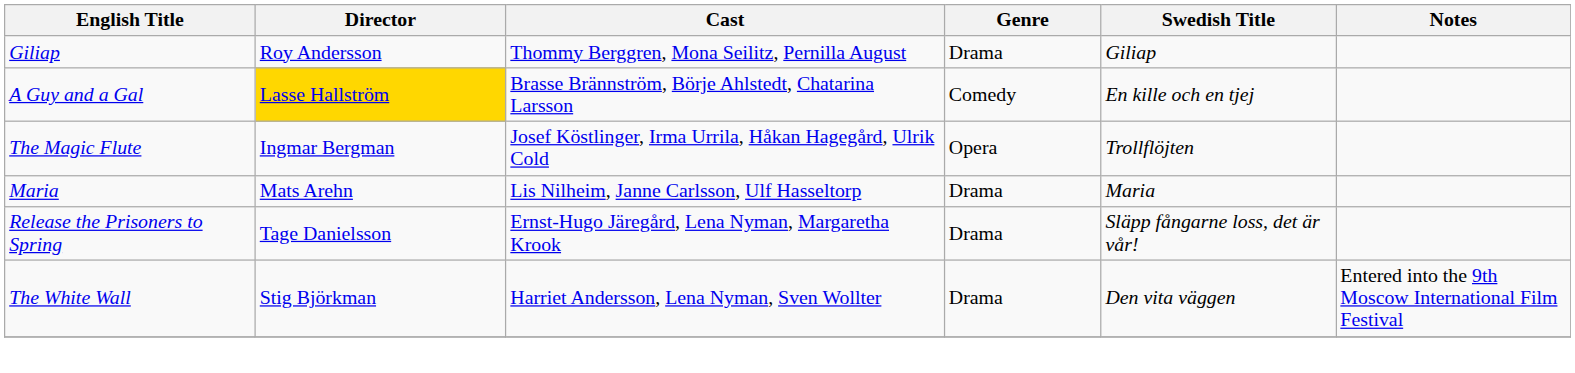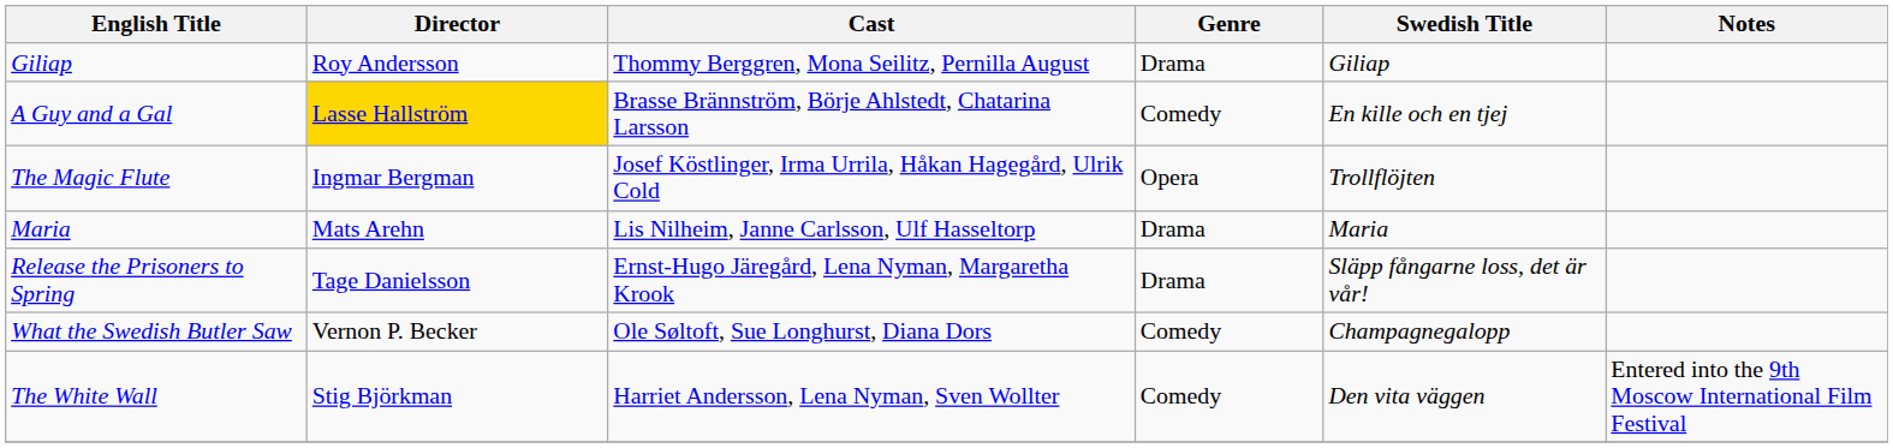 <table class="wikitable" style="width:100%;">
 <tr>
 <th style="width:16%;">English Title</th>
 <th style="width:16%;">Director</th>
 <th style="width:28%;">Cast</th>
 <th style="width:10%;">Genre</th>
 <th style="width:15%;">Swedish Title</th>
 <th style="width:15%;">Notes</th>
 </tr>
 <tr>
 <td><em><a href='#'>Giliap</a></em></td>
 <td><a href='#'>Roy Andersson</a></td>
 <td><a href='#'>Thommy Berggren</a>, <a href='#'>Mona Seilitz</a>, <a href='#'>Pernilla August</a></td>
 <td>Drama</td>
 <td><em>Giliap</em></td>
 <td></td>
 </tr>
 <tr>
 <td><em><a href='#'>A Guy and a Gal</a></em></td>
 <td style="background: gold;"><a href='#'>Lasse Hallström</a></td>
 <td><a href='#'>Brasse Brännström</a>, <a href='#'>Börje Ahlstedt</a>, <a href='#'>Chatarina Larsson</a></td>
 <td>Comedy</td>
 <td><em>En kille och en tjej</em></td>
 <td></td>
 </tr>
 <tr>
 <td><em><a href='#'>The Magic Flute</a></em></td>
 <td><a href='#'>Ingmar Bergman</a></td>
 <td><a href='#'>Josef Köstlinger</a>, <a href='#'>Irma Urrila</a>, <a href='#'>Håkan Hagegård</a>, <a href='#'>Ulrik Cold</a></td>
 <td>Opera</td>
 <td><em>Trollflöjten</em></td>
 <td></td>
 </tr>
 <tr>
 <td><em><a href='#'>Maria</a></em></td>
 <td><a href='#'>Mats Arehn</a></td>
 <td><a href='#'>Lis Nilheim</a>, <a href='#'>Janne Carlsson</a>, <a href='#'>Ulf Hasseltorp</a></td>
 <td>Drama</td>
 <td><em>Maria</em></td>
 <td></td>
 </tr>
 <tr>
 <td><em><a href='#'>Release the Prisoners to Spring</a></em></td>
 <td><a href='#'>Tage Danielsson</a></td>
 <td><a href='#'>Ernst-Hugo Järegård</a>, <a href='#'>Lena Nyman</a>, <a href='#'>Margaretha Krook</a></td>
 <td>Drama</td>
 <td><em>Släpp fångarne loss, det är vår!</em></td>
 <td></td>
 </tr>
 <tr>
+<td><em><a href='#'>What the Swedish Butler Saw</a></em></td>
+<td>Vernon P. Becker</td>
+<td><a href='#'>Ole Søltoft</a>, <a href='#'>Sue Longhurst</a>, <a href='#'>Diana Dors</a></td>
+<td>Comedy</td>
+<td><em>Champagnegalopp</em></td>
+<td></td>
+</tr>
+<tr>
 <td><em><a href='#'>The White Wall</a></em></td>
 <td><a href='#'>Stig Björkman</a></td>
 <td><a href='#'>Harriet Andersson</a>, <a href='#'>Lena Nyman</a>, <a href='#'>Sven Wollter</a></td>
-<td>Drama</td>
+<td>Comedy</td>
 <td><em>Den vita väggen</em></td>
 <td>Entered into the <a href='#'>9th Moscow International Film Festival</a></td>
 </tr>
 <tr>
 </tr>
 </table>
